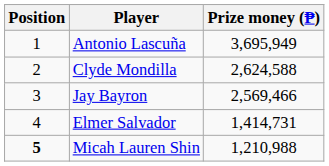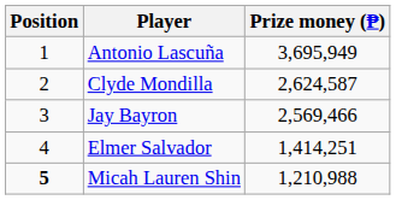 <table class=wikitable>
 <tr>
 <th>Position</th>
 <th>Player</th>
 <th>Prize money (<a href='#'>₱</a>)</th>
 </tr>
 <tr>
 <td align=center>1</td>
 <td> <a href='#'>Antonio Lascuña</a></td>
 <td align=center>3,695,949</td>
 </tr>
 <tr>
 <td align=center>2</td>
 <td> <a href='#'>Clyde Mondilla</a></td>
-<td align=center>2,624,588</td>
+<td align=center>2,624,587</td>
 </tr>
 <tr>
 <td align=center>3</td>
 <td> <a href='#'>Jay Bayron</a></td>
 <td align=center>2,569,466</td>
 </tr>
 <tr>
 <td align=center>4</td>
 <td> <a href='#'>Elmer Salvador</a></td>
-<td align=center>1,414,731</td>
+<td align=center>1,414,251</td>
 </tr>
 <tr>
 <td align=center><strong>5</strong></td>
 <td> <a href='#'>Micah Lauren Shin</a></td>
 <td align=center>1,210,988</td>
 </tr>
 </table>
